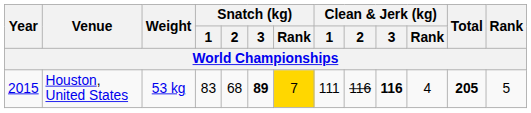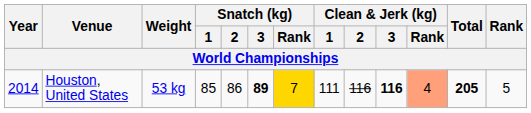 <table class = "wikitable" style="text-align:center;">
 <tr>
 <th rowspan="2" style="width:40px;">Year</th>
 <th rowspan="2" style="width:250px;">Venue</th>
 <th rowspan="2" style="width:60px;">Weight</th>
 <th colspan=4>Snatch (kg)</th>
 <th colspan=4>Clean & Jerk (kg)</th>
 <th rowspan="2" style="width:40px;">Total</th>
 <th rowspan="2" style="width:40px;">Rank</th>
 </tr>
 <tr>
 <th width=40>1</th>
 <th width=40>2</th>
 <th width=40>3</th>
 <th width=40>Rank</th>
 <th width=40>1</th>
 <th width=40>2</th>
 <th width=40>3</th>
 <th width=40>Rank</th>
 </tr>
 <tr>
 <th colspan=13><a href='#'>World Championships</a></th>
 </tr>
 <tr>
-<td><a href='#'>2015</a></td>
+<td><a href='#'>2014</a></td>
 <td align=left> <a href='#'>Houston</a>, <a href='#'>United States</a></td>
 <td><a href='#'>53 kg</a></td>
-<td>83</td>
-<td>68</td>
+<td>85</td>
+<td>86</td>
 <td><strong>89</strong></td>
 <td style="background: gold;">7</td>
 <td>111</td>
 <td><s>116</s></td>
 <td><strong>116</strong></td>
-<td>4</td>
+<td style="background: lightsalmon;">4</td>
 <td><strong>205</strong></td>
 <td>5</td>
 </tr>
 </table>
